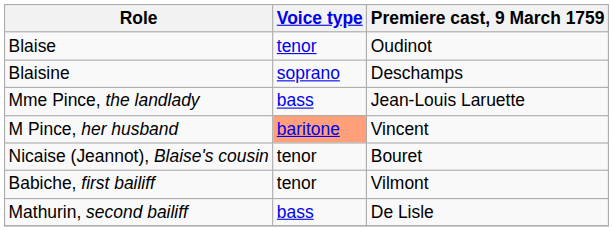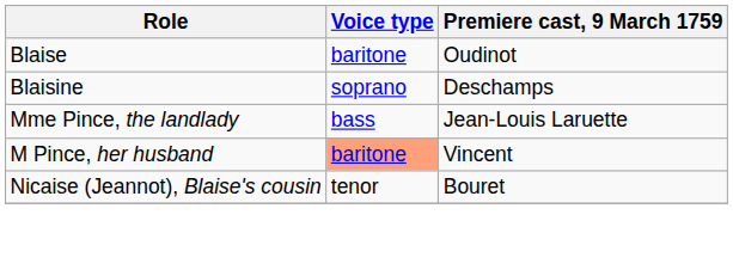 <table class="wikitable">
 <tr>
 <th>Role</th>
 <th><a href='#'>Voice type</a></th>
 <th>Premiere cast, 9 March 1759</th>
 </tr>
 <tr>
 <td>Blaise</td>
-<td><a href='#'>tenor</a></td>
+<td><a href='#'>baritone</a></td>
 <td>Oudinot</td>
 </tr>
 <tr>
 <td>Blaisine</td>
 <td><a href='#'>soprano</a></td>
 <td>Deschamps</td>
 </tr>
 <tr>
 <td>Mme Pince, <em>the landlady</em></td>
 <td><a href='#'>bass</a></td>
 <td>Jean-Louis Laruette</td>
 </tr>
 <tr>
 <td>M Pince, <em>her husband</em></td>
 <td style="background: lightsalmon;"><a href='#'>baritone</a></td>
 <td>Vincent</td>
 </tr>
 <tr>
 <td>Nicaise (Jeannot), <em>Blaise's cousin</em></td>
 <td>tenor</td>
 <td>Bouret</td>
 </tr>
 <tr>
-<td>Babiche, <em>first bailiff</em></td>
-<td>tenor</td>
-<td>Vilmont</td>
-</tr>
-<tr>
-<td>Mathurin, <em>second bailiff</em></td>
-<td><a href='#'>bass</a></td>
-<td>De Lisle</td>
-</tr>
-<tr>
 </tr>
 </table>
